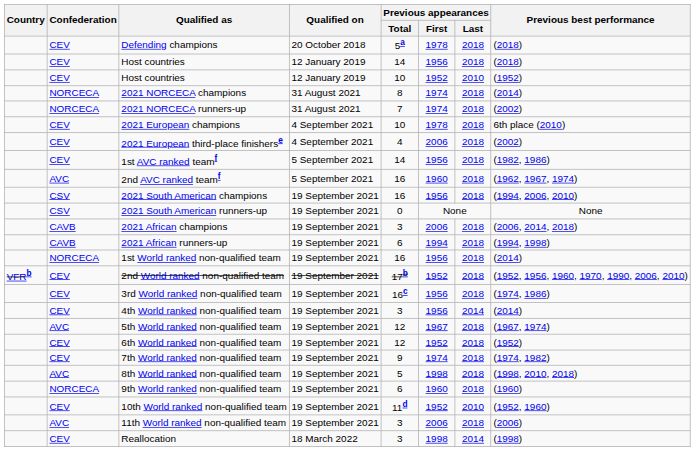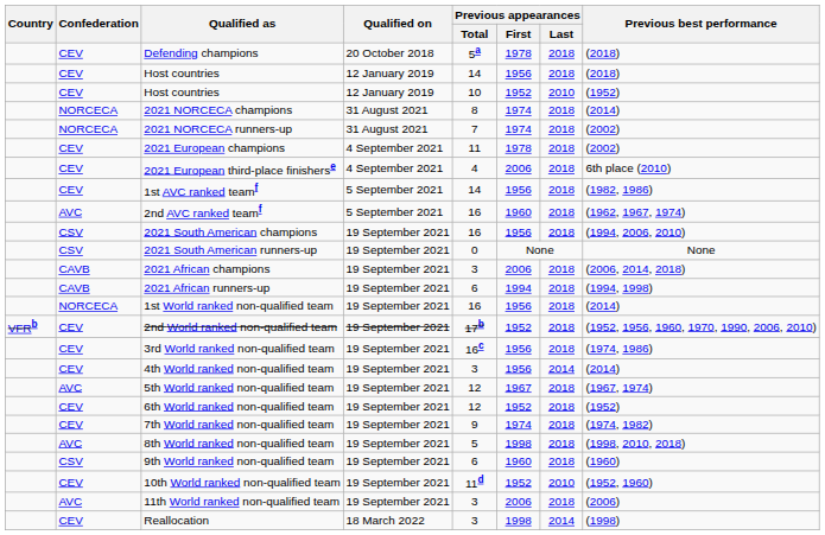 <table class="wikitable sortable" style="font-size:90%">
 <tr>
 <th rowspan=2>Country</th>
 <th rowspan=2>Confederation</th>
 <th rowspan=2>Qualified as</th>
 <th rowspan=2>Qualified on</th>
 <th colspan=3>Previous appearances</th>
 <th rowspan=2>Previous best performance</th>
 </tr>
 <tr>
 <th>Total</th>
 <th>First</th>
 <th>Last</th>
 </tr>
 <tr>
 <td></td>
 <td><a href='#'>CEV</a></td>
 <td> <a href='#'>Defending</a> champions</td>
 <td> 20 October 2018</td>
 <td style="text-align:center">5<sup><strong><a href='#'>a</a></strong></sup></td>
 <td style="text-align:center"><a href='#'>1978</a></td>
 <td style="text-align:center"><a href='#'>2018</a></td>
 <td> (<a href='#'>2018</a>)</td>
 </tr>
 <tr>
 <td></td>
 <td><a href='#'>CEV</a></td>
 <td> Host countries</td>
 <td> 12 January 2019</td>
 <td style="text-align:center">14</td>
 <td style="text-align:center"><a href='#'>1956</a></td>
 <td style="text-align:center"><a href='#'>2018</a></td>
 <td> (<a href='#'>2018</a>)</td>
 </tr>
 <tr>
 <td></td>
 <td><a href='#'>CEV</a></td>
 <td> Host countries</td>
 <td> 12 January 2019</td>
 <td style="text-align:center">10</td>
 <td style="text-align:center"><a href='#'>1952</a></td>
 <td style="text-align:center"><a href='#'>2010</a></td>
 <td> (<a href='#'>1952</a>)</td>
 </tr>
 <tr>
 <td></td>
 <td><a href='#'>NORCECA</a></td>
 <td> <a href='#'>2021 NORCECA</a> champions</td>
 <td> 31 August 2021</td>
 <td style="text-align:center">8</td>
 <td style="text-align:center"><a href='#'>1974</a></td>
 <td style="text-align:center"><a href='#'>2018</a></td>
 <td> (<a href='#'>2014</a>)</td>
 </tr>
 <tr>
 <td></td>
 <td><a href='#'>NORCECA</a></td>
 <td> <a href='#'>2021 NORCECA</a> runners-up</td>
 <td> 31 August 2021</td>
 <td style="text-align:center">7</td>
 <td style="text-align:center"><a href='#'>1974</a></td>
 <td style="text-align:center"><a href='#'>2018</a></td>
 <td> (<a href='#'>2002</a>)</td>
 </tr>
 <tr>
 <td></td>
 <td><a href='#'>CEV</a></td>
 <td> <a href='#'>2021 European</a> champions</td>
 <td> 4 September 2021</td>
-<td style="text-align:center">10</td>
+<td style="text-align:center">11</td>
 <td style="text-align:center"><a href='#'>1978</a></td>
 <td style="text-align:center"><a href='#'>2018</a></td>
-<td>6th place (<a href='#'>2010</a>)</td>
+<td> (<a href='#'>2002</a>)</td>
 </tr>
 <tr>
 <td></td>
 <td><a href='#'>CEV</a></td>
 <td> <a href='#'>2021 European</a> third-place finishers<sup><strong><a href='#'>e</a></strong></sup></td>
 <td> 4 September 2021</td>
 <td style="text-align:center">4</td>
 <td style="text-align:center"><a href='#'>2006</a></td>
 <td style="text-align:center"><a href='#'>2018</a></td>
-<td> (<a href='#'>2002</a>)</td>
+<td>6th place (<a href='#'>2010</a>)</td>
 </tr>
 <tr>
 <td></td>
 <td><a href='#'>CEV</a></td>
 <td> 1st <a href='#'>AVC ranked</a> team<sup><strong><a href='#'>f</a></strong></sup></td>
 <td> 5 September 2021</td>
 <td style="text-align:center">14</td>
 <td style="text-align:center"><a href='#'>1956</a></td>
 <td style="text-align:center"><a href='#'>2018</a></td>
 <td> (<a href='#'>1982</a>, <a href='#'>1986</a>)</td>
 </tr>
 <tr>
 <td></td>
 <td><a href='#'>AVC</a></td>
 <td> 2nd <a href='#'>AVC ranked</a> team<sup><strong><a href='#'>f</a></strong></sup></td>
 <td> 5 September 2021</td>
 <td style="text-align:center">16</td>
 <td style="text-align:center"><a href='#'>1960</a></td>
 <td style="text-align:center"><a href='#'>2018</a></td>
 <td> (<a href='#'>1962</a>, <a href='#'>1967</a>, <a href='#'>1974</a>)</td>
 </tr>
 <tr>
 <td></td>
 <td><a href='#'>CSV</a></td>
 <td> <a href='#'>2021 South American</a> champions</td>
 <td> 19 September 2021</td>
 <td style="text-align:center">16</td>
 <td style="text-align:center"><a href='#'>1956</a></td>
 <td style="text-align:center"><a href='#'>2018</a></td>
 <td> (<a href='#'>1994</a>, <a href='#'>2006</a>, <a href='#'>2010</a>)</td>
 </tr>
 <tr>
 <td></td>
 <td><a href='#'>CSV</a></td>
 <td> <a href='#'>2021 South American</a> runners-up</td>
 <td> 19 September 2021</td>
 <td style="text-align:center">0</td>
 <td colspan=2 style="text-align:center">None</td>
 <td style="text-align:center">None</td>
 </tr>
 <tr>
 <td></td>
 <td><a href='#'>CAVB</a></td>
 <td> <a href='#'>2021 African</a> champions</td>
 <td> 19 September 2021</td>
 <td style="text-align:center">3</td>
 <td style="text-align:center"><a href='#'>2006</a></td>
 <td style="text-align:center"><a href='#'>2018</a></td>
 <td> (<a href='#'>2006</a>, <a href='#'>2014</a>, <a href='#'>2018</a>)</td>
 </tr>
 <tr>
 <td></td>
 <td><a href='#'>CAVB</a></td>
 <td> <a href='#'>2021 African</a> runners-up</td>
 <td> 19 September 2021</td>
 <td style="text-align:center">6</td>
 <td style="text-align:center"><a href='#'>1994</a></td>
 <td style="text-align:center"><a href='#'>2018</a></td>
 <td> (<a href='#'>1994</a>, <a href='#'>1998</a>)</td>
 </tr>
 <tr>
 <td></td>
 <td><a href='#'>NORCECA</a></td>
 <td> 1st <a href='#'>World ranked</a> non-qualified team</td>
 <td> 19 September 2021</td>
 <td style="text-align:center">16</td>
 <td style="text-align:center"><a href='#'>1956</a></td>
 <td style="text-align:center"><a href='#'>2018</a></td>
 <td> (<a href='#'>2014</a>)</td>
 </tr>
 <tr>
 <td><s> <a href='#'>VFR</a></s><sup><strong><a href='#'>b</a></strong></sup></td>
 <td><a href='#'>CEV</a></td>
 <td> <s>2nd <a href='#'>World ranked</a> non-qualified team</s></td>
 <td><s> 19 September 2021</s></td>
 <td style="text-align:center"><s>17<sup><strong><a href='#'>b</a></strong></sup></s></td>
 <td style="text-align:center"><a href='#'>1952</a></td>
 <td style="text-align:center"><a href='#'>2018</a></td>
 <td> (<a href='#'>1952</a>, <a href='#'>1956</a>, <a href='#'>1960</a>, <a href='#'>1970</a>, <a href='#'>1990</a>, <a href='#'>2006</a>, <a href='#'>2010</a>)</td>
 </tr>
 <tr>
 <td></td>
 <td><a href='#'>CEV</a></td>
 <td> 3rd <a href='#'>World ranked</a> non-qualified team</td>
 <td> 19 September 2021</td>
 <td style="text-align:center">16<sup><strong><a href='#'>c</a></strong></sup></td>
 <td style="text-align:center"><a href='#'>1956</a></td>
 <td style="text-align:center"><a href='#'>2018</a></td>
 <td> (<a href='#'>1974</a>, <a href='#'>1986</a>)</td>
 </tr>
 <tr>
 <td></td>
 <td><a href='#'>CEV</a></td>
 <td> 4th <a href='#'>World ranked</a> non-qualified team</td>
 <td> 19 September 2021</td>
 <td style="text-align:center">3</td>
 <td style="text-align:center"><a href='#'>1956</a></td>
 <td style="text-align:center"><a href='#'>2014</a></td>
 <td> (<a href='#'>2014</a>)</td>
 </tr>
 <tr>
 <td></td>
 <td><a href='#'>AVC</a></td>
 <td> 5th <a href='#'>World ranked</a> non-qualified team</td>
 <td> 19 September 2021</td>
 <td style="text-align:center">12</td>
 <td style="text-align:center"><a href='#'>1967</a></td>
 <td style="text-align:center"><a href='#'>2018</a></td>
 <td> (<a href='#'>1967</a>, <a href='#'>1974</a>)</td>
 </tr>
 <tr>
 <td></td>
 <td><a href='#'>CEV</a></td>
 <td> 6th <a href='#'>World ranked</a> non-qualified team</td>
 <td> 19 September 2021</td>
 <td style="text-align:center">12</td>
 <td style="text-align:center"><a href='#'>1952</a></td>
 <td style="text-align:center"><a href='#'>2018</a></td>
 <td> (<a href='#'>1952</a>)</td>
 </tr>
 <tr>
 <td></td>
 <td><a href='#'>CEV</a></td>
 <td> 7th <a href='#'>World ranked</a> non-qualified team</td>
 <td> 19 September 2021</td>
 <td style="text-align:center">9</td>
 <td style="text-align:center"><a href='#'>1974</a></td>
 <td style="text-align:center"><a href='#'>2018</a></td>
 <td> (<a href='#'>1974</a>, <a href='#'>1982</a>)</td>
 </tr>
 <tr>
 <td></td>
 <td><a href='#'>AVC</a></td>
 <td> 8th <a href='#'>World ranked</a> non-qualified team</td>
 <td> 19 September 2021</td>
 <td style="text-align:center">5</td>
 <td style="text-align:center"><a href='#'>1998</a></td>
 <td style="text-align:center"><a href='#'>2018</a></td>
 <td> (<a href='#'>1998</a>, <a href='#'>2010</a>, <a href='#'>2018</a>)</td>
 </tr>
 <tr>
 <td></td>
-<td><a href='#'>NORCECA</a></td>
+<td><a href='#'>CSV</a></td>
 <td> 9th <a href='#'>World ranked</a> non-qualified team</td>
 <td> 19 September 2021</td>
 <td style="text-align:center">6</td>
 <td style="text-align:center"><a href='#'>1960</a></td>
 <td style="text-align:center"><a href='#'>2018</a></td>
 <td> (<a href='#'>1960</a>)</td>
 </tr>
 <tr>
 <td></td>
 <td><a href='#'>CEV</a></td>
 <td> 10th <a href='#'>World ranked</a> non-qualified team</td>
 <td> 19 September 2021</td>
 <td style="text-align:center">11<sup><strong><a href='#'>d</a></strong></sup></td>
 <td style="text-align:center"><a href='#'>1952</a></td>
 <td style="text-align:center"><a href='#'>2010</a></td>
 <td> (<a href='#'>1952</a>, <a href='#'>1960</a>)</td>
 </tr>
 <tr>
 <td></td>
 <td><a href='#'>AVC</a></td>
 <td> 11th <a href='#'>World ranked</a> non-qualified team</td>
 <td> 19 September 2021</td>
 <td style="text-align:center">3</td>
 <td style="text-align:center"><a href='#'>2006</a></td>
 <td style="text-align:center"><a href='#'>2018</a></td>
 <td> (<a href='#'>2006</a>)</td>
 </tr>
 <tr>
 <td></td>
 <td><a href='#'>CEV</a></td>
 <td> Reallocation</td>
 <td> 18 March 2022</td>
 <td style="text-align:center">3</td>
 <td style="text-align:center"><a href='#'>1998</a></td>
 <td style="text-align:center"><a href='#'>2014</a></td>
 <td> (<a href='#'>1998</a>)</td>
 </tr>
 </table>
